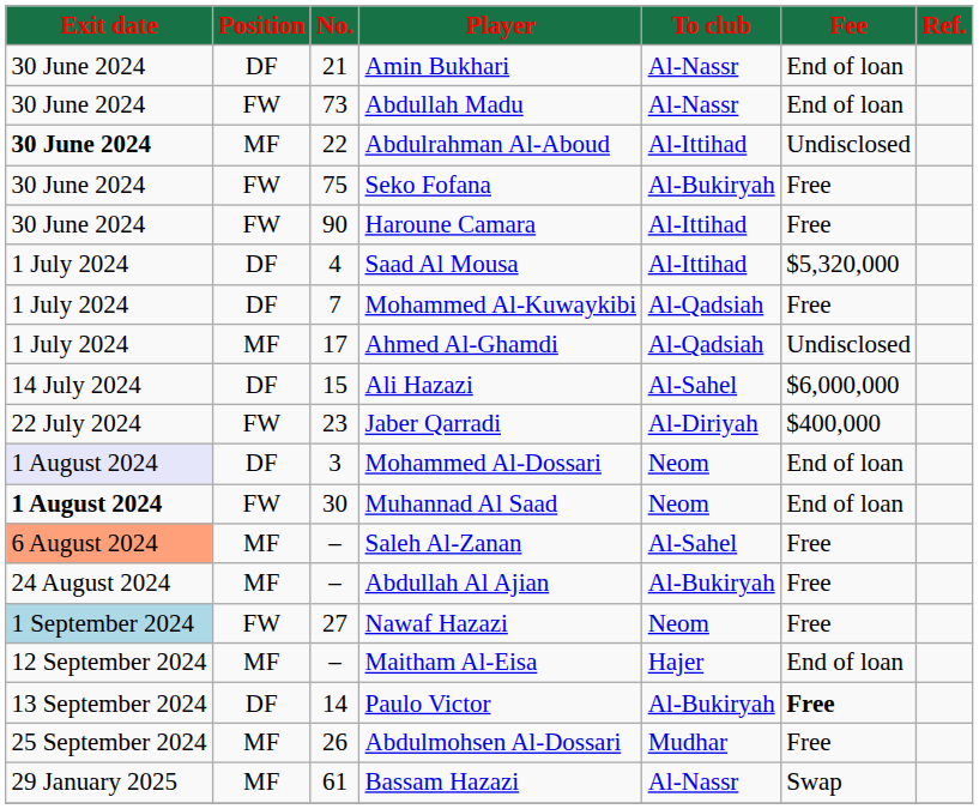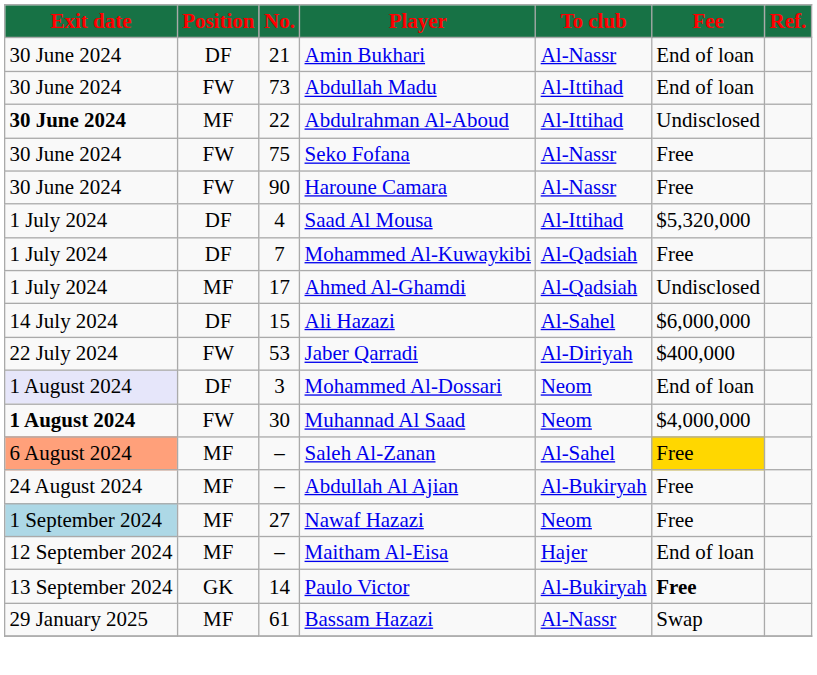 <table class="wikitable sortable">
 <tr>
 <th style="background:#177245; color:red;"><strong>Exit date</strong></th>
 <th style="background:#177245; color:red;"><strong>Position</strong></th>
 <th style="background:#177245; color:red;"><strong>No.</strong></th>
 <th style="background:#177245; color:red;"><strong>Player</strong></th>
 <th style="background:#177245; color:red;"><strong>To club</strong></th>
 <th style="background:#177245; color:red;"><strong>Fee</strong></th>
 <th style="background:#177245; color:red;"><strong>Ref.</strong></th>
 </tr>
 <tr>
 <td>30 June 2024</td>
 <td style="text-align:center;">DF</td>
 <td style="text-align:center;">21</td>
 <td style="text-align:left;"> <a href='#'>Amin Bukhari</a></td>
 <td style="text-align:left;"> <a href='#'>Al-Nassr</a></td>
 <td>End of loan</td>
 <td></td>
 </tr>
 <tr>
 <td>30 June 2024</td>
 <td style="text-align:center;">FW</td>
 <td style="text-align:center;">73</td>
 <td style="text-align:left;"> <a href='#'>Abdullah Madu</a></td>
-<td style="text-align:left;"> <a href='#'>Al-Nassr</a></td>
+<td style="text-align:left;"> <a href='#'>Al-Ittihad</a></td>
 <td>End of loan</td>
 <td></td>
 </tr>
 <tr>
 <td><strong>30 June 2024</strong></td>
 <td style="text-align:center;">MF</td>
 <td style="text-align:center;">22</td>
 <td style="text-align:left;"> <a href='#'>Abdulrahman Al-Aboud</a></td>
 <td style="text-align:left;"> <a href='#'>Al-Ittihad</a></td>
 <td>Undisclosed</td>
 <td></td>
 </tr>
 <tr>
 <td>30 June 2024</td>
 <td style="text-align:center;">FW</td>
 <td style="text-align:center;">75</td>
 <td style="text-align:left;"> <a href='#'>Seko Fofana</a></td>
-<td style="text-align:left;"> <a href='#'>Al-Bukiryah</a></td>
+<td style="text-align:left;"> <a href='#'>Al-Nassr</a></td>
 <td>Free</td>
 <td></td>
 </tr>
 <tr>
 <td>30 June 2024</td>
 <td style="text-align:center;">FW</td>
 <td style="text-align:center;">90</td>
 <td style="text-align:left;"> <a href='#'>Haroune Camara</a></td>
-<td style="text-align:left;"> <a href='#'>Al-Ittihad</a></td>
+<td style="text-align:left;"> <a href='#'>Al-Nassr</a></td>
 <td>Free</td>
 <td></td>
 </tr>
 <tr>
 <td>1 July 2024</td>
 <td style="text-align:center;">DF</td>
 <td style="text-align:center;">4</td>
 <td style="text-align:left;"> <a href='#'>Saad Al Mousa</a></td>
 <td style="text-align:left;"> <a href='#'>Al-Ittihad</a></td>
 <td>$5,320,000</td>
 <td></td>
 </tr>
 <tr>
 <td>1 July 2024</td>
 <td style="text-align:center;">DF</td>
 <td style="text-align:center;">7</td>
 <td style="text-align:left;"> <a href='#'>Mohammed Al-Kuwaykibi</a></td>
 <td style="text-align:left;"> <a href='#'>Al-Qadsiah</a></td>
 <td>Free</td>
 <td></td>
 </tr>
 <tr>
 <td>1 July 2024</td>
 <td style="text-align:center;">MF</td>
 <td style="text-align:center;">17</td>
 <td style="text-align:left;"> <a href='#'>Ahmed Al-Ghamdi</a></td>
 <td style="text-align:left;"> <a href='#'>Al-Qadsiah</a></td>
 <td>Undisclosed</td>
 <td></td>
 </tr>
 <tr>
 <td>14 July 2024</td>
 <td style="text-align:center;">DF</td>
 <td style="text-align:center;">15</td>
 <td style="text-align:left;"> <a href='#'>Ali Hazazi</a></td>
 <td style="text-align:left;"> <a href='#'>Al-Sahel</a></td>
 <td>$6,000,000</td>
 <td></td>
 </tr>
 <tr>
 <td>22 July 2024</td>
 <td style="text-align:center;">FW</td>
-<td style="text-align:center;">23</td>
+<td style="text-align:center;">53</td>
 <td style="text-align:left;"> <a href='#'>Jaber Qarradi</a></td>
 <td style="text-align:left;"> <a href='#'>Al-Diriyah</a></td>
 <td>$400,000</td>
 <td></td>
 </tr>
 <tr>
 <td style="background: lavender;">1 August 2024</td>
 <td style="text-align:center;">DF</td>
 <td style="text-align:center;">3</td>
 <td style="text-align:left;"> <a href='#'>Mohammed Al-Dossari</a></td>
 <td style="text-align:left;"> <a href='#'>Neom</a></td>
 <td>End of loan</td>
 <td></td>
 </tr>
 <tr>
 <td><strong>1 August 2024</strong></td>
 <td style="text-align:center;">FW</td>
 <td style="text-align:center;">30</td>
 <td style="text-align:left;"> <a href='#'>Muhannad Al Saad</a></td>
 <td style="text-align:left;"> <a href='#'>Neom</a></td>
-<td>End of loan</td>
+<td>$4,000,000</td>
 <td></td>
 </tr>
 <tr>
 <td style="background: lightsalmon;">6 August 2024</td>
 <td style="text-align:center;">MF</td>
 <td style="text-align:center;">–</td>
 <td style="text-align:left;"> <a href='#'>Saleh Al-Zanan</a></td>
 <td style="text-align:left;"> <a href='#'>Al-Sahel</a></td>
-<td>Free</td>
+<td style="background: gold;">Free</td>
 <td></td>
 </tr>
 <tr>
 <td>24 August 2024</td>
 <td style="text-align:center;">MF</td>
 <td style="text-align:center;">–</td>
 <td style="text-align:left;"> <a href='#'>Abdullah Al Ajian</a></td>
 <td style="text-align:left;"> <a href='#'>Al-Bukiryah</a></td>
 <td>Free</td>
 <td></td>
 </tr>
 <tr>
 <td style="background: lightblue;">1 September 2024</td>
-<td style="text-align:center;">FW</td>
+<td style="text-align:center;">MF</td>
 <td style="text-align:center;">27</td>
 <td style="text-align:left;"> <a href='#'>Nawaf Hazazi</a></td>
 <td style="text-align:left;"> <a href='#'>Neom</a></td>
 <td>Free</td>
 <td></td>
 </tr>
 <tr>
 <td>12 September 2024</td>
 <td style="text-align:center;">MF</td>
 <td style="text-align:center;">–</td>
 <td style="text-align:left;"> <a href='#'>Maitham Al-Eisa</a></td>
 <td style="text-align:left;"> <a href='#'>Hajer</a></td>
 <td>End of loan</td>
 <td></td>
 </tr>
 <tr>
 <td>13 September 2024</td>
-<td style="text-align:center;">DF</td>
+<td style="text-align:center;">GK</td>
 <td style="text-align:center;">14</td>
 <td style="text-align:left;"> <a href='#'>Paulo Victor</a></td>
 <td style="text-align:left;"> <a href='#'>Al-Bukiryah</a></td>
 <td><strong>Free</strong></td>
-<td></td>
-</tr>
-<tr>
-<td>25 September 2024</td>
-<td style="text-align:center;">MF</td>
-<td style="text-align:center;">26</td>
-<td style="text-align:left;"> <a href='#'>Abdulmohsen Al-Dossari</a></td>
-<td style="text-align:left;"> <a href='#'>Mudhar</a></td>
-<td>Free</td>
 <td></td>
 </tr>
 <tr>
 <td>29 January 2025</td>
 <td style="text-align:center;">MF</td>
 <td style="text-align:center;">61</td>
 <td style="text-align:left;"> <a href='#'>Bassam Hazazi</a></td>
 <td style="text-align:left;"> <a href='#'>Al-Nassr</a></td>
 <td>Swap</td>
 <td></td>
 </tr>
 <tr>
 </tr>
 </table>
